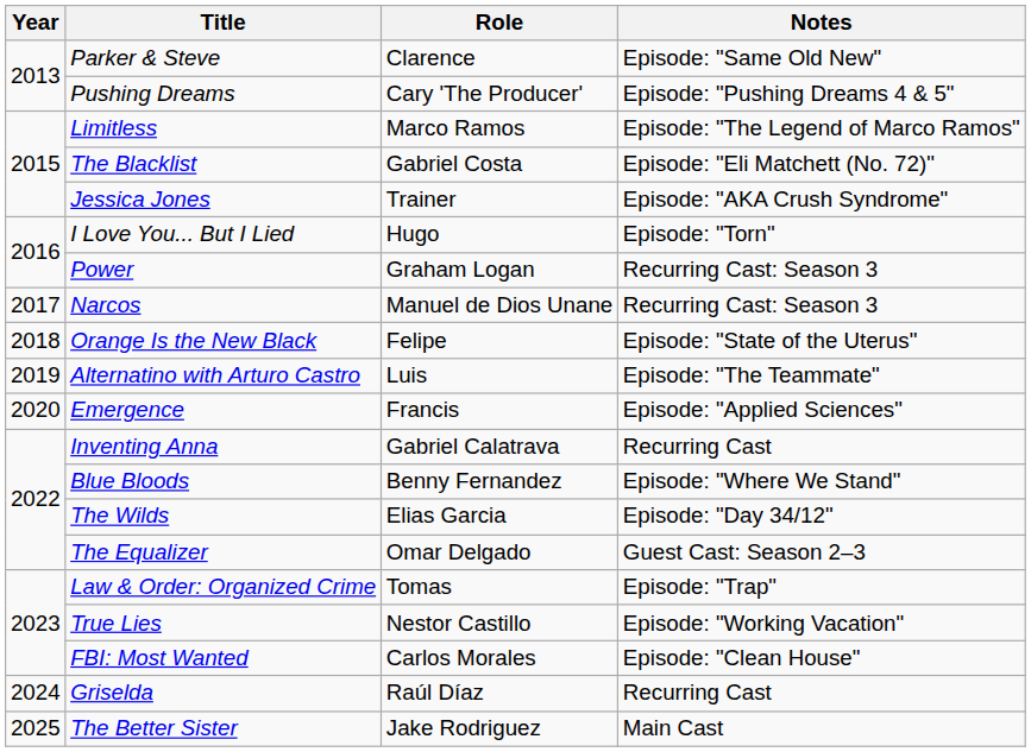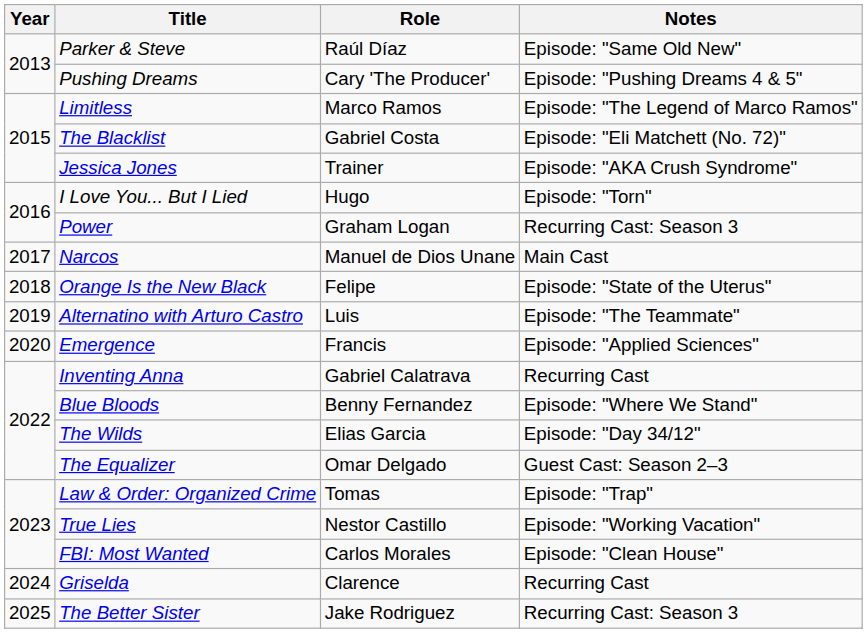 <table class="wikitable plainrowheaders sortable" style="margin-right: 0;">
 <tr>
 <th>Year</th>
 <th>Title</th>
 <th>Role</th>
 <th>Notes</th>
 </tr>
 <tr>
 <td rowspan=2>2013</td>
 <td><em>Parker & Steve</em></td>
-<td>Clarence</td>
+<td>Raúl Díaz</td>
 <td>Episode: "Same Old New"</td>
 </tr>
 <tr>
 <td><em>Pushing Dreams</em></td>
 <td>Cary 'The Producer'</td>
 <td>Episode: "Pushing Dreams 4 & 5"</td>
 </tr>
 <tr>
 <td rowspan=3>2015</td>
 <td><em><a href='#'>Limitless</a></em></td>
 <td>Marco Ramos</td>
 <td>Episode: "The Legend of Marco Ramos"</td>
 </tr>
 <tr>
 <td><em><a href='#'>The Blacklist</a></em></td>
 <td>Gabriel Costa</td>
 <td>Episode: "Eli Matchett (No. 72)"</td>
 </tr>
 <tr>
 <td><em><a href='#'>Jessica Jones</a></em></td>
 <td>Trainer</td>
 <td>Episode: "AKA Crush Syndrome"</td>
 </tr>
 <tr>
 <td rowspan=2>2016</td>
 <td><em>I Love You... But I Lied</em></td>
 <td>Hugo</td>
 <td>Episode: "Torn"</td>
 </tr>
 <tr>
 <td><em><a href='#'>Power</a></em></td>
 <td>Graham Logan</td>
 <td>Recurring Cast: Season 3</td>
 </tr>
 <tr>
 <td>2017</td>
 <td><em><a href='#'>Narcos</a></em></td>
 <td>Manuel de Dios Unane</td>
-<td>Recurring Cast: Season 3</td>
+<td>Main Cast</td>
 </tr>
 <tr>
 <td>2018</td>
 <td><em><a href='#'>Orange Is the New Black</a></em></td>
 <td>Felipe</td>
 <td>Episode: "State of the Uterus"</td>
 </tr>
 <tr>
 <td>2019</td>
 <td><em><a href='#'>Alternatino with Arturo Castro</a></em></td>
 <td>Luis</td>
 <td>Episode: "The Teammate"</td>
 </tr>
 <tr>
 <td>2020</td>
 <td><em><a href='#'>Emergence</a></em></td>
 <td>Francis</td>
 <td>Episode: "Applied Sciences"</td>
 </tr>
 <tr>
 <td rowspan=4>2022</td>
 <td><em><a href='#'>Inventing Anna</a></em></td>
 <td>Gabriel Calatrava</td>
 <td>Recurring Cast</td>
 </tr>
 <tr>
 <td><em><a href='#'>Blue Bloods</a></em></td>
 <td>Benny Fernandez</td>
 <td>Episode: "Where We Stand"</td>
 </tr>
 <tr>
 <td><em><a href='#'>The Wilds</a></em></td>
 <td>Elias Garcia</td>
 <td>Episode: "Day 34/12"</td>
 </tr>
 <tr>
 <td><em><a href='#'>The Equalizer</a></em></td>
 <td>Omar Delgado</td>
 <td>Guest Cast: Season 2–3</td>
 </tr>
 <tr>
 <td rowspan=3>2023</td>
 <td><em><a href='#'>Law & Order: Organized Crime</a></em></td>
 <td>Tomas</td>
 <td>Episode: "Trap"</td>
 </tr>
 <tr>
 <td><em><a href='#'>True Lies</a></em></td>
 <td>Nestor Castillo</td>
 <td>Episode: "Working Vacation"</td>
 </tr>
 <tr>
 <td><em><a href='#'>FBI: Most Wanted</a></em></td>
 <td>Carlos Morales</td>
 <td>Episode: "Clean House"</td>
 </tr>
 <tr>
 <td>2024</td>
 <td><em><a href='#'>Griselda</a></em></td>
-<td>Raúl Díaz</td>
+<td>Clarence</td>
 <td>Recurring Cast</td>
 </tr>
 <tr>
 <td>2025</td>
 <td><em><a href='#'>The Better Sister</a></em></td>
 <td>Jake Rodriguez</td>
-<td>Main Cast</td>
+<td>Recurring Cast: Season 3</td>
 </tr>
 </table>
